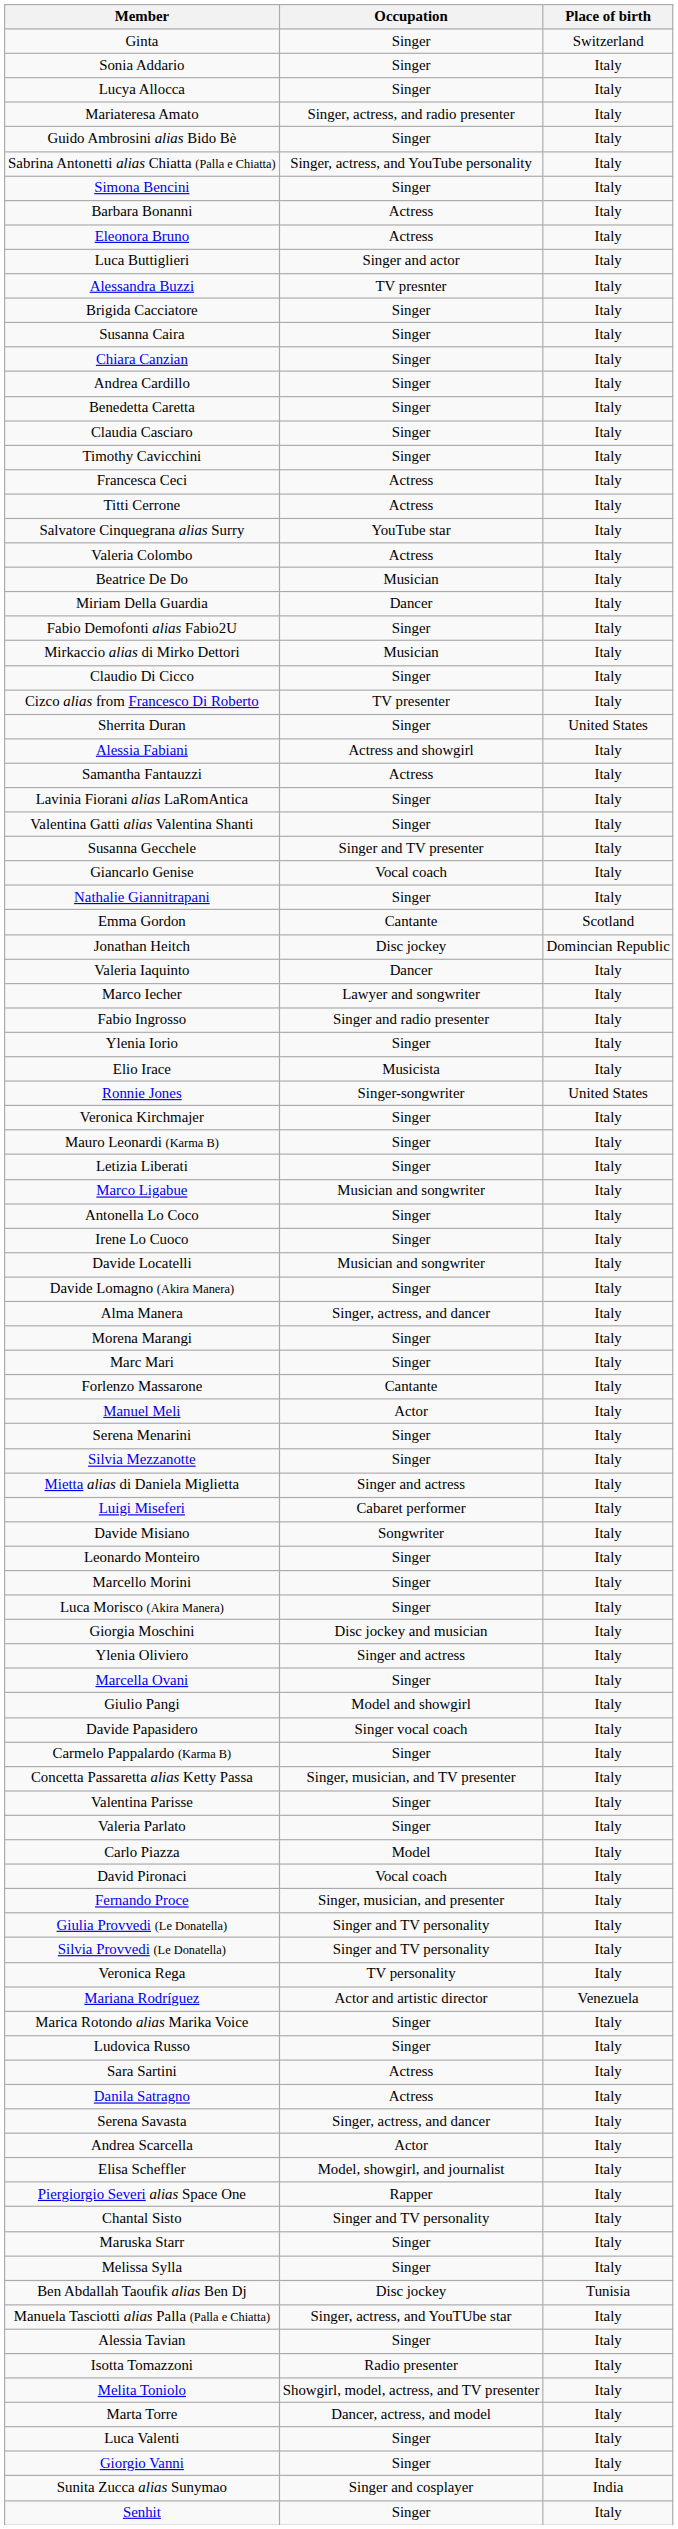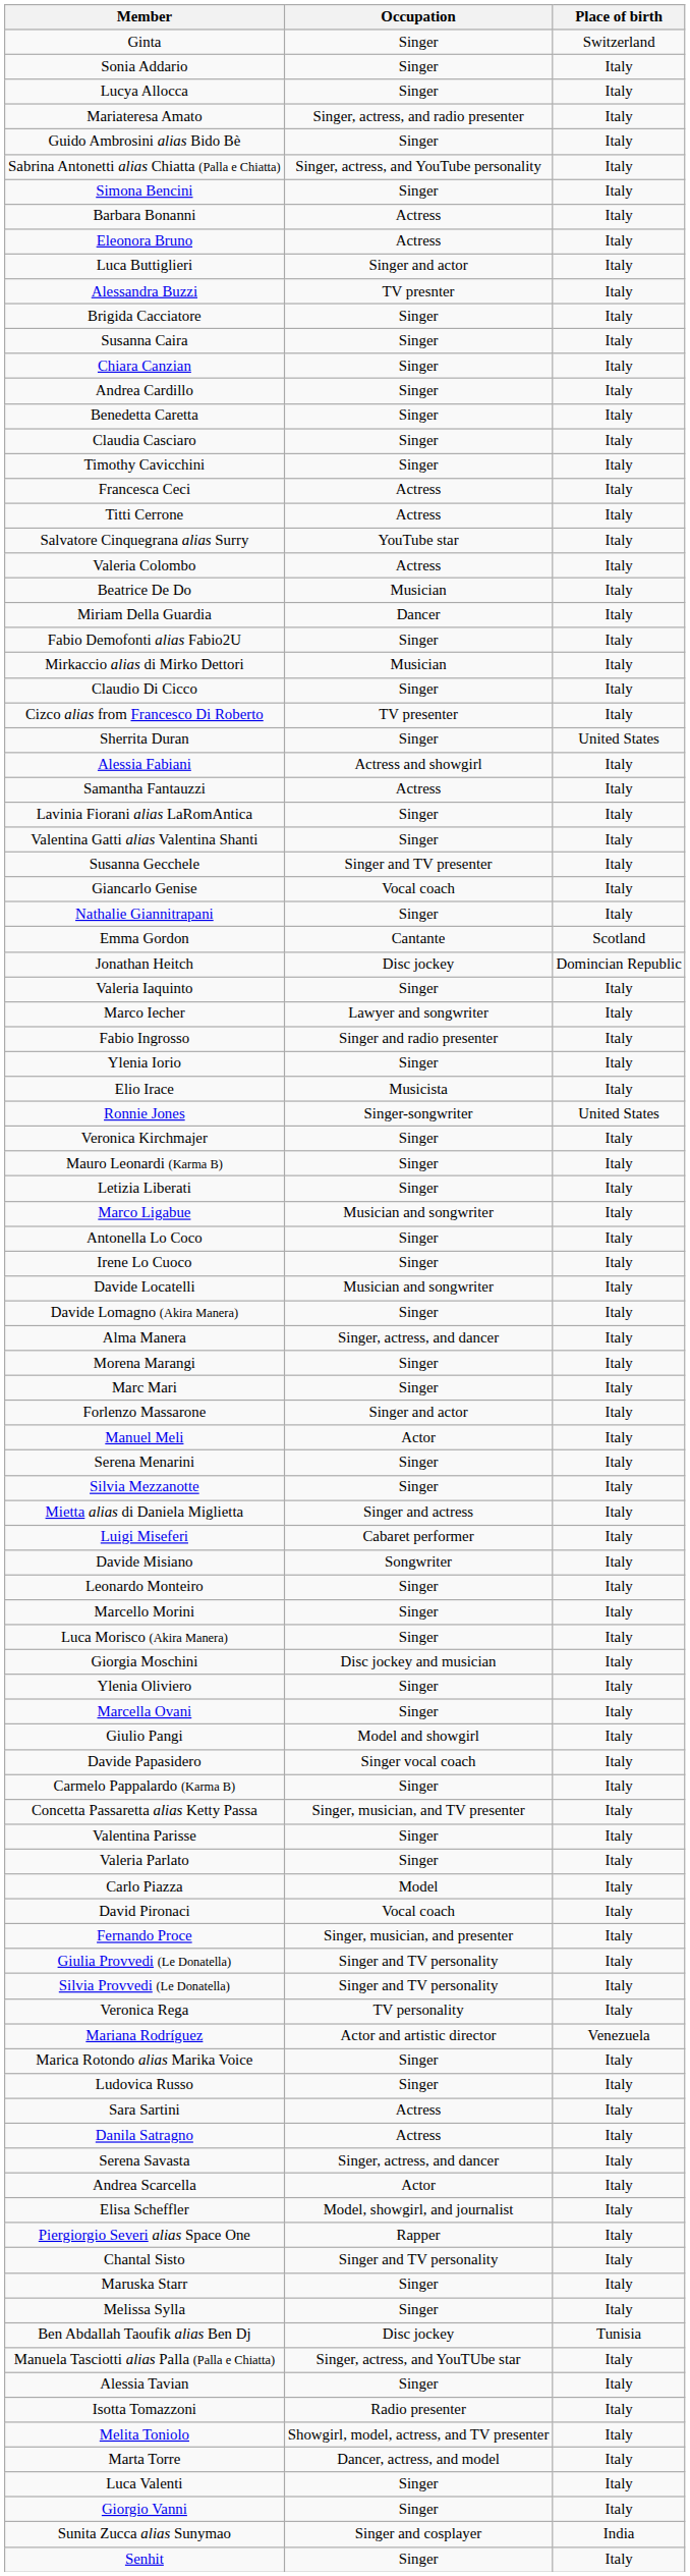 <table class="wikitable" style="text-align:center; font-size:80%">
 <tr>
 <th>Member</th>
 <th>Occupation</th>
 <th>Place of birth</th>
 </tr>
 <tr>
 <td>Ginta</td>
 <td>Singer</td>
 <td>Switzerland</td>
 </tr>
 <tr>
 <td>Sonia Addario</td>
 <td>Singer</td>
 <td>Italy</td>
 </tr>
 <tr>
 <td>Lucya Allocca</td>
 <td>Singer</td>
 <td>Italy</td>
 </tr>
 <tr>
 <td>Mariateresa Amato</td>
 <td>Singer, actress, and radio presenter</td>
 <td>Italy</td>
 </tr>
 <tr>
 <td>Guido Ambrosini <em>alias</em> Bido Bè</td>
 <td>Singer</td>
 <td>Italy</td>
 </tr>
 <tr>
 <td>Sabrina Antonetti <em>alias</em> Chiatta <small>(Palla e Chiatta)</small></td>
 <td>Singer, actress, and YouTube personality</td>
 <td>Italy</td>
 </tr>
 <tr>
 <td><a href='#'>Simona Bencini</a></td>
 <td>Singer</td>
 <td>Italy</td>
 </tr>
 <tr>
 <td>Barbara Bonanni</td>
 <td>Actress</td>
 <td>Italy</td>
 </tr>
 <tr>
 <td><a href='#'>Eleonora Bruno</a></td>
 <td>Actress</td>
 <td>Italy</td>
 </tr>
 <tr>
 <td>Luca Buttiglieri</td>
 <td>Singer and actor</td>
 <td>Italy</td>
 </tr>
 <tr>
 <td><a href='#'>Alessandra Buzzi</a></td>
 <td>TV presnter</td>
 <td>Italy</td>
 </tr>
 <tr>
 <td>Brigida Cacciatore</td>
 <td>Singer</td>
 <td>Italy</td>
 </tr>
 <tr>
 <td>Susanna Caira</td>
 <td>Singer</td>
 <td>Italy</td>
 </tr>
 <tr>
 <td><a href='#'>Chiara Canzian</a></td>
 <td>Singer</td>
 <td>Italy</td>
 </tr>
 <tr>
 <td>Andrea Cardillo</td>
 <td>Singer</td>
 <td>Italy</td>
 </tr>
 <tr>
 <td>Benedetta Caretta</td>
 <td>Singer</td>
 <td>Italy</td>
 </tr>
 <tr>
 <td>Claudia Casciaro</td>
 <td>Singer</td>
 <td>Italy</td>
 </tr>
 <tr>
 <td>Timothy Cavicchini</td>
 <td>Singer</td>
 <td>Italy</td>
 </tr>
 <tr>
 <td>Francesca Ceci</td>
 <td>Actress</td>
 <td>Italy</td>
 </tr>
 <tr>
 <td>Titti Cerrone</td>
 <td>Actress</td>
 <td>Italy</td>
 </tr>
 <tr>
 <td>Salvatore Cinquegrana <em>alias</em> Surry</td>
 <td>YouTube star</td>
 <td>Italy</td>
 </tr>
 <tr>
 <td>Valeria Colombo</td>
 <td>Actress</td>
 <td>Italy</td>
 </tr>
 <tr>
 <td>Beatrice De Do</td>
 <td>Musician</td>
 <td>Italy</td>
 </tr>
 <tr>
 <td>Miriam Della Guardia</td>
 <td>Dancer</td>
 <td>Italy</td>
 </tr>
 <tr>
 <td>Fabio Demofonti <em>alias</em> Fabio2U</td>
 <td>Singer</td>
 <td>Italy</td>
 </tr>
 <tr>
 <td>Mirkaccio <em>alias</em> di Mirko Dettori</td>
 <td>Musician</td>
 <td>Italy</td>
 </tr>
 <tr>
 <td>Claudio Di Cicco</td>
 <td>Singer</td>
 <td>Italy</td>
 </tr>
 <tr>
 <td>Cizco <em>alias</em> from <a href='#'>Francesco Di Roberto</a></td>
 <td>TV presenter</td>
 <td>Italy</td>
 </tr>
 <tr>
 <td>Sherrita Duran</td>
 <td>Singer</td>
 <td>United States</td>
 </tr>
 <tr>
 <td><a href='#'>Alessia Fabiani</a></td>
 <td>Actress and showgirl</td>
 <td>Italy</td>
 </tr>
 <tr>
 <td>Samantha Fantauzzi</td>
 <td>Actress</td>
 <td>Italy</td>
 </tr>
 <tr>
 <td>Lavinia Fiorani <em>alias</em> LaRomAntica</td>
 <td>Singer</td>
 <td>Italy</td>
 </tr>
 <tr>
 <td>Valentina Gatti <em>alias</em> Valentina Shanti</td>
 <td>Singer</td>
 <td>Italy</td>
 </tr>
 <tr>
 <td>Susanna Gecchele</td>
 <td>Singer and TV presenter</td>
 <td>Italy</td>
 </tr>
 <tr>
 <td>Giancarlo Genise</td>
 <td>Vocal coach</td>
 <td>Italy</td>
 </tr>
 <tr>
 <td><a href='#'>Nathalie Giannitrapani</a></td>
 <td>Singer</td>
 <td>Italy</td>
 </tr>
 <tr>
 <td>Emma Gordon</td>
 <td>Cantante</td>
 <td>Scotland</td>
 </tr>
 <tr>
 <td>Jonathan Heitch</td>
 <td>Disc jockey</td>
 <td>Domincian Republic</td>
 </tr>
 <tr>
 <td>Valeria Iaquinto</td>
-<td>Dancer</td>
+<td>Singer</td>
 <td>Italy</td>
 </tr>
 <tr>
 <td>Marco Iecher</td>
 <td>Lawyer and songwriter</td>
 <td>Italy</td>
 </tr>
 <tr>
 <td>Fabio Ingrosso</td>
 <td>Singer and radio presenter</td>
 <td>Italy</td>
 </tr>
 <tr>
 <td>Ylenia Iorio</td>
 <td>Singer</td>
 <td>Italy</td>
 </tr>
 <tr>
 <td>Elio Irace</td>
 <td>Musicista</td>
 <td>Italy</td>
 </tr>
 <tr>
 <td><a href='#'>Ronnie Jones</a></td>
 <td>Singer-songwriter</td>
 <td>United States</td>
 </tr>
 <tr>
 <td>Veronica Kirchmajer</td>
 <td>Singer</td>
 <td>Italy</td>
 </tr>
 <tr>
 <td>Mauro Leonardi <small>(Karma B)</small></td>
 <td>Singer</td>
 <td>Italy</td>
 </tr>
 <tr>
 <td>Letizia Liberati</td>
 <td>Singer</td>
 <td>Italy</td>
 </tr>
 <tr>
 <td><a href='#'>Marco Ligabue</a></td>
 <td>Musician and songwriter</td>
 <td>Italy</td>
 </tr>
 <tr>
 <td>Antonella Lo Coco</td>
 <td>Singer</td>
 <td>Italy</td>
 </tr>
 <tr>
 <td>Irene Lo Cuoco</td>
 <td>Singer</td>
 <td>Italy</td>
 </tr>
 <tr>
 <td>Davide Locatelli</td>
 <td>Musician and songwriter</td>
 <td>Italy</td>
 </tr>
 <tr>
 <td>Davide Lomagno <small>(Akira Manera)</small></td>
 <td>Singer</td>
 <td>Italy</td>
 </tr>
 <tr>
 <td>Alma Manera</td>
 <td>Singer, actress, and dancer</td>
 <td>Italy</td>
 </tr>
 <tr>
 <td>Morena Marangi</td>
 <td>Singer</td>
 <td>Italy</td>
 </tr>
 <tr>
 <td>Marc Mari</td>
 <td>Singer</td>
 <td>Italy</td>
 </tr>
 <tr>
 <td>Forlenzo Massarone</td>
-<td>Cantante</td>
+<td>Singer and actor</td>
 <td>Italy</td>
 </tr>
 <tr>
 <td><a href='#'>Manuel Meli</a></td>
 <td>Actor</td>
 <td>Italy</td>
 </tr>
 <tr>
 <td>Serena Menarini</td>
 <td>Singer</td>
 <td>Italy</td>
 </tr>
 <tr>
 <td><a href='#'>Silvia Mezzanotte</a></td>
 <td>Singer</td>
 <td>Italy</td>
 </tr>
 <tr>
 <td><a href='#'>Mietta</a> <em>alias</em> di Daniela Miglietta</td>
 <td>Singer and actress</td>
 <td>Italy</td>
 </tr>
 <tr>
 <td><a href='#'>Luigi Miseferi</a></td>
 <td>Cabaret performer</td>
 <td>Italy</td>
 </tr>
 <tr>
 <td>Davide Misiano</td>
 <td>Songwriter</td>
 <td>Italy</td>
 </tr>
 <tr>
 <td>Leonardo Monteiro</td>
 <td>Singer</td>
 <td>Italy</td>
 </tr>
 <tr>
 <td>Marcello Morini</td>
 <td>Singer</td>
 <td>Italy</td>
 </tr>
 <tr>
 <td>Luca Morisco <small>(Akira Manera)</small></td>
 <td>Singer</td>
 <td>Italy</td>
 </tr>
 <tr>
 <td>Giorgia Moschini</td>
 <td>Disc jockey and musician</td>
 <td>Italy</td>
 </tr>
 <tr>
 <td>Ylenia Oliviero</td>
-<td>Singer and actress</td>
+<td>Singer</td>
 <td>Italy</td>
 </tr>
 <tr>
 <td><a href='#'>Marcella Ovani</a></td>
 <td>Singer</td>
 <td>Italy</td>
 </tr>
 <tr>
 <td>Giulio Pangi</td>
 <td>Model and showgirl</td>
 <td>Italy</td>
 </tr>
 <tr>
 <td>Davide Papasidero</td>
 <td>Singer vocal coach</td>
 <td>Italy</td>
 </tr>
 <tr>
 <td>Carmelo Pappalardo <small>(Karma B)</small></td>
 <td>Singer</td>
 <td>Italy</td>
 </tr>
 <tr>
 <td>Concetta Passaretta <em>alias</em> Ketty Passa</td>
 <td>Singer, musician, and TV presenter</td>
 <td>Italy</td>
 </tr>
 <tr>
 <td>Valentina Parisse</td>
 <td>Singer</td>
 <td>Italy</td>
 </tr>
 <tr>
 <td>Valeria Parlato</td>
 <td>Singer</td>
 <td>Italy</td>
 </tr>
 <tr>
 <td>Carlo Piazza</td>
 <td>Model</td>
 <td>Italy</td>
 </tr>
 <tr>
 <td>David Pironaci</td>
 <td>Vocal coach</td>
 <td>Italy</td>
 </tr>
 <tr>
 <td><a href='#'>Fernando Proce</a></td>
 <td>Singer, musician, and presenter</td>
 <td>Italy</td>
 </tr>
 <tr>
 <td><a href='#'>Giulia Provvedi</a> <small>(Le Donatella)</small></td>
 <td>Singer and TV personality</td>
 <td>Italy</td>
 </tr>
 <tr>
 <td><a href='#'>Silvia Provvedi</a> <small>(Le Donatella)</small></td>
 <td>Singer and TV personality</td>
 <td>Italy</td>
 </tr>
 <tr>
 <td>Veronica Rega</td>
 <td>TV personality</td>
 <td>Italy</td>
 </tr>
 <tr>
 <td><a href='#'>Mariana Rodríguez</a></td>
 <td>Actor and artistic director</td>
 <td>Venezuela</td>
 </tr>
 <tr>
 <td>Marica Rotondo <em>alias</em> Marika Voice</td>
 <td>Singer</td>
 <td>Italy</td>
 </tr>
 <tr>
 <td>Ludovica Russo</td>
 <td>Singer</td>
 <td>Italy</td>
 </tr>
 <tr>
 <td>Sara Sartini</td>
 <td>Actress</td>
 <td>Italy</td>
 </tr>
 <tr>
 <td><a href='#'>Danila Satragno</a></td>
 <td>Actress</td>
 <td>Italy</td>
 </tr>
 <tr>
 <td>Serena Savasta</td>
 <td>Singer, actress, and dancer</td>
 <td>Italy</td>
 </tr>
 <tr>
 <td>Andrea Scarcella</td>
 <td>Actor</td>
 <td>Italy</td>
 </tr>
 <tr>
 <td>Elisa Scheffler</td>
 <td>Model, showgirl, and journalist</td>
 <td>Italy</td>
 </tr>
 <tr>
 <td><a href='#'>Piergiorgio Severi</a> <em>alias</em> Space One</td>
 <td>Rapper</td>
 <td>Italy</td>
 </tr>
 <tr>
 <td>Chantal Sisto</td>
 <td>Singer and TV personality</td>
 <td>Italy</td>
 </tr>
 <tr>
 <td>Maruska Starr</td>
 <td>Singer</td>
 <td>Italy</td>
 </tr>
 <tr>
 <td>Melissa Sylla</td>
 <td>Singer</td>
 <td>Italy</td>
 </tr>
 <tr>
 <td>Ben Abdallah Taoufik <em>alias</em> Ben Dj</td>
 <td>Disc jockey</td>
 <td>Tunisia</td>
 </tr>
 <tr>
 <td>Manuela Tasciotti <em>alias</em> Palla <small>(Palla e Chiatta)</small></td>
 <td>Singer, actress, and YouTUbe star</td>
 <td>Italy</td>
 </tr>
 <tr>
 <td>Alessia Tavian</td>
 <td>Singer</td>
 <td>Italy</td>
 </tr>
 <tr>
 <td>Isotta Tomazzoni</td>
 <td>Radio presenter</td>
 <td>Italy</td>
 </tr>
 <tr>
 <td><a href='#'>Melita Toniolo</a></td>
 <td>Showgirl, model, actress, and TV presenter</td>
 <td>Italy</td>
 </tr>
 <tr>
 <td>Marta Torre</td>
 <td>Dancer, actress, and model</td>
 <td>Italy</td>
 </tr>
 <tr>
 <td>Luca Valenti</td>
 <td>Singer</td>
 <td>Italy</td>
 </tr>
 <tr>
 <td><a href='#'>Giorgio Vanni</a></td>
 <td>Singer</td>
 <td>Italy</td>
 </tr>
 <tr>
 <td>Sunita Zucca <em>alias</em> Sunymao</td>
 <td>Singer and cosplayer</td>
 <td>India</td>
 </tr>
 <tr>
 <td><a href='#'>Senhit</a></td>
 <td>Singer</td>
 <td>Italy</td>
 </tr>
 </table>
